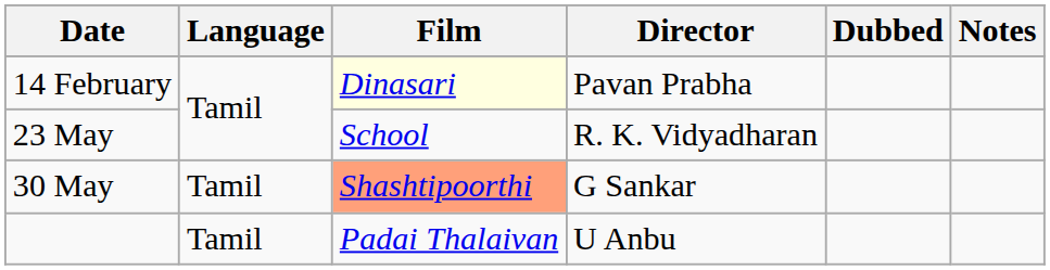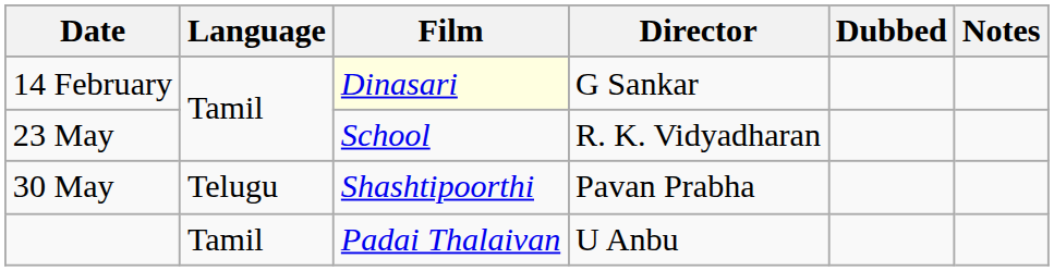 <table class="wikitable">
 <tr>
 <th>Date</th>
 <th>Language</th>
 <th>Film</th>
 <th>Director</th>
 <th>Dubbed</th>
 <th>Notes</th>
 </tr>
 <tr>
 <td>14 February</td>
 <td rowspan="2">Tamil</td>
 <td style="background: lightyellow;"><em><a href='#'>Dinasari</a></em></td>
-<td>Pavan Prabha</td>
+<td>G Sankar</td>
 <td></td>
 <td></td>
 </tr>
 <tr>
 <td>23 May</td>
 <td><a href='#'><em>School</em></a></td>
 <td>R. K. Vidyadharan</td>
 <td></td>
 <td></td>
 </tr>
 <tr>
 <td>30 May</td>
-<td>Tamil</td>
-<td style="background: lightsalmon;"><em><a href='#'>Shashtipoorthi</a></em></td>
-<td>G Sankar</td>
+<td>Telugu</td>
+<td><em><a href='#'>Shashtipoorthi</a></em></td>
+<td>Pavan Prabha</td>
 <td></td>
 <td></td>
 </tr>
 <tr>
 <td></td>
 <td>Tamil</td>
 <td><a href='#'><em>Padai Thalaivan</em></a></td>
 <td>U Anbu</td>
 <td></td>
 <td></td>
 </tr>
 </table>
